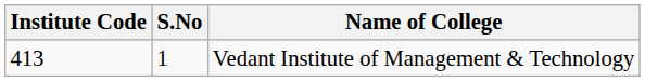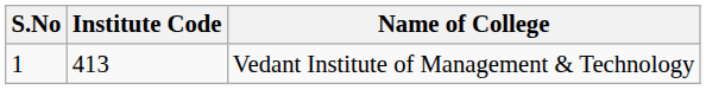 <table class="wikitable sortable">
 <tr>
+<th>S.No</th>
 <th>Institute Code</th>
-<th>S.No</th>
 <th>Name of College</th>
 </tr>
 <tr>
+<td>1</td>
 <td>413</td>
-<td>1</td>
 <td>Vedant Institute of Management & Technology</td>
 </tr>
 </table>
